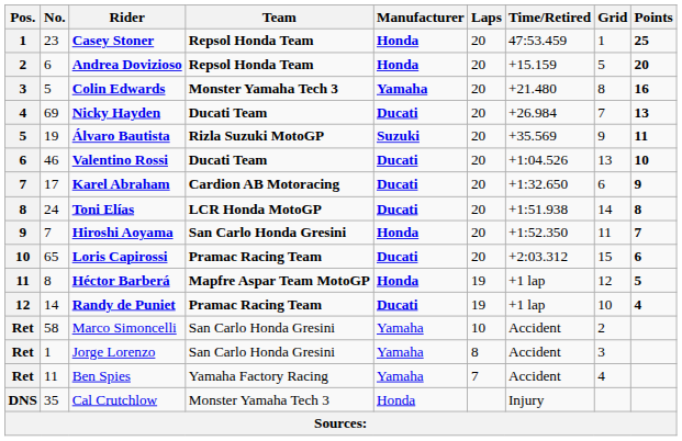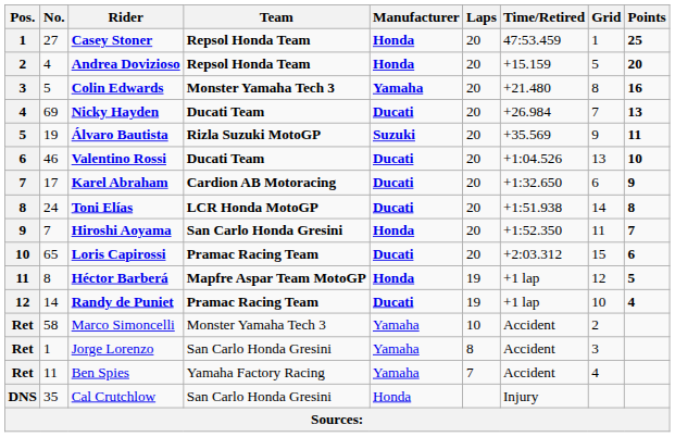 <table class="wikitable" style="font-size: 95%;">
 <tr>
 <th>Pos.</th>
 <th>No.</th>
 <th>Rider</th>
 <th>Team</th>
 <th>Manufacturer</th>
 <th>Laps</th>
 <th>Time/Retired</th>
 <th>Grid</th>
 <th>Points</th>
 </tr>
 <tr>
 <th>1</th>
-<td>23</td>
+<td>27</td>
 <td> <strong><a href='#'>Casey Stoner</a></strong></td>
 <td><strong>Repsol Honda Team</strong></td>
 <td><strong><a href='#'>Honda</a></strong></td>
 <td>20</td>
 <td>47:53.459</td>
 <td>1</td>
 <td><strong>25</strong></td>
 </tr>
 <tr>
 <th>2</th>
-<td>6</td>
+<td>4</td>
 <td> <strong><a href='#'>Andrea Dovizioso</a></strong></td>
 <td><strong>Repsol Honda Team</strong></td>
 <td><strong><a href='#'>Honda</a></strong></td>
 <td>20</td>
 <td>+15.159</td>
 <td>5</td>
 <td><strong>20</strong></td>
 </tr>
 <tr>
 <th>3</th>
 <td>5</td>
 <td> <strong><a href='#'>Colin Edwards</a></strong></td>
 <td><strong>Monster Yamaha Tech 3</strong></td>
 <td><strong><a href='#'>Yamaha</a></strong></td>
 <td>20</td>
 <td>+21.480</td>
 <td>8</td>
 <td><strong>16</strong></td>
 </tr>
 <tr>
 <th>4</th>
 <td>69</td>
 <td> <strong><a href='#'>Nicky Hayden</a></strong></td>
 <td><strong>Ducati Team</strong></td>
 <td><strong><a href='#'>Ducati</a></strong></td>
 <td>20</td>
 <td>+26.984</td>
 <td>7</td>
 <td><strong>13</strong></td>
 </tr>
 <tr>
 <th>5</th>
 <td>19</td>
 <td> <strong><a href='#'>Álvaro Bautista</a></strong></td>
 <td><strong>Rizla Suzuki MotoGP</strong></td>
 <td><strong><a href='#'>Suzuki</a></strong></td>
 <td>20</td>
 <td>+35.569</td>
 <td>9</td>
 <td><strong>11</strong></td>
 </tr>
 <tr>
 <th>6</th>
 <td>46</td>
 <td> <strong><a href='#'>Valentino Rossi</a></strong></td>
 <td><strong>Ducati Team</strong></td>
 <td><strong><a href='#'>Ducati</a></strong></td>
 <td>20</td>
 <td>+1:04.526</td>
 <td>13</td>
 <td><strong>10</strong></td>
 </tr>
 <tr>
 <th>7</th>
 <td>17</td>
 <td> <strong><a href='#'>Karel Abraham</a></strong></td>
 <td><strong>Cardion AB Motoracing</strong></td>
 <td><strong><a href='#'>Ducati</a></strong></td>
 <td>20</td>
 <td>+1:32.650</td>
 <td>6</td>
 <td><strong>9</strong></td>
 </tr>
 <tr>
 <th>8</th>
 <td>24</td>
 <td> <strong><a href='#'>Toni Elías</a></strong></td>
 <td><strong>LCR Honda MotoGP</strong></td>
 <td><strong><a href='#'>Ducati</a></strong></td>
 <td>20</td>
 <td>+1:51.938</td>
 <td>14</td>
 <td><strong>8</strong></td>
 </tr>
 <tr>
 <th>9</th>
 <td>7</td>
 <td> <strong><a href='#'>Hiroshi Aoyama</a></strong></td>
 <td><strong>San Carlo Honda Gresini</strong></td>
 <td><strong><a href='#'>Honda</a></strong></td>
 <td>20</td>
 <td>+1:52.350</td>
 <td>11</td>
 <td><strong>7</strong></td>
 </tr>
 <tr>
 <th>10</th>
 <td>65</td>
 <td> <strong><a href='#'>Loris Capirossi</a></strong></td>
 <td><strong>Pramac Racing Team</strong></td>
 <td><strong><a href='#'>Ducati</a></strong></td>
 <td>20</td>
 <td>+2:03.312</td>
 <td>15</td>
 <td><strong>6</strong></td>
 </tr>
 <tr>
 <th>11</th>
 <td>8</td>
 <td> <strong><a href='#'>Héctor Barberá</a></strong></td>
 <td><strong>Mapfre Aspar Team MotoGP</strong></td>
 <td><strong><a href='#'>Honda</a></strong></td>
 <td>19</td>
 <td>+1 lap</td>
 <td>12</td>
 <td><strong>5</strong></td>
 </tr>
 <tr>
 <th>12</th>
 <td>14</td>
 <td> <strong><a href='#'>Randy de Puniet</a></strong></td>
 <td><strong>Pramac Racing Team</strong></td>
 <td><strong><a href='#'>Ducati</a></strong></td>
 <td>19</td>
 <td>+1 lap</td>
 <td>10</td>
 <td><strong>4</strong></td>
 </tr>
 <tr>
 <th>Ret</th>
 <td>58</td>
 <td> <a href='#'>Marco Simoncelli</a></td>
-<td>San Carlo Honda Gresini</td>
+<td>Monster Yamaha Tech 3</td>
 <td><a href='#'>Yamaha</a></td>
 <td>10</td>
 <td>Accident</td>
 <td>2</td>
 <td></td>
 </tr>
 <tr>
 <th>Ret</th>
 <td>1</td>
 <td> <a href='#'>Jorge Lorenzo</a></td>
 <td>San Carlo Honda Gresini</td>
 <td><a href='#'>Yamaha</a></td>
 <td>8</td>
 <td>Accident</td>
 <td>3</td>
 <td></td>
 </tr>
 <tr>
 <th>Ret</th>
 <td>11</td>
 <td> <a href='#'>Ben Spies</a></td>
 <td>Yamaha Factory Racing</td>
 <td><a href='#'>Yamaha</a></td>
 <td>7</td>
 <td>Accident</td>
 <td>4</td>
 <td></td>
 </tr>
 <tr>
 <th>DNS</th>
 <td>35</td>
 <td> <a href='#'>Cal Crutchlow</a></td>
-<td>Monster Yamaha Tech 3</td>
+<td>San Carlo Honda Gresini</td>
 <td><a href='#'>Honda</a></td>
 <td></td>
 <td>Injury</td>
 <td></td>
 <td></td>
 </tr>
 <tr>
 <th colspan=9>Sources: </th>
 </tr>
 </table>
